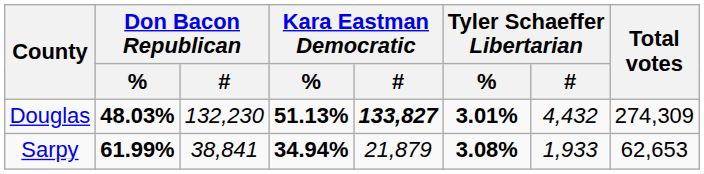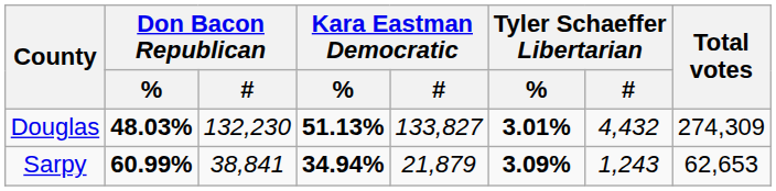 <table class="wikitable sortable">
 <tr>
 <th rowspan="2" colspan="1" style="text-align:center">County</th>
 <th colspan="2" style="text-align: center;"><a href='#'>Don Bacon</a><br><em>Republican</em></th>
 <th colspan="2" style="text-align: center;"><a href='#'>Kara Eastman</a><br><em>Democratic</em></th>
 <th colspan="2" style="text-align: center;">Tyler Schaeffer<br><em>Libertarian</em></th>
 <th rowspan="2" colspan="1" style="text-align: center;">Total<br>votes</th>
 </tr>
 <tr>
 <th colspan="1" style="text-align: center;">%</th>
 <th colspan="1" style="text-align: center;">#</th>
 <th colspan="1" style="text-align: center;">%</th>
 <th colspan="1" style="text-align: center;">#</th>
 <th colspan="1" style="text-align: center;">%</th>
 <th colspan="1" style="text-align: center;">#</th>
 </tr>
 <tr>
 <td align="center"  ><a href='#'>Douglas</a></td>
 <td align="center"><strong>48.03%</strong></td>
 <td align="center"><em>132,230</em></td>
 <td align="center"><strong>51.13%</strong></td>
-<td align="center"><strong><em>133,827</em></strong></td>
+<td align="center"><em>133,827</em></td>
 <td align="center"><strong>3.01%</strong></td>
 <td align="center"><em>4,432</em></td>
 <td align="center">274,309</td>
 </tr>
 <tr>
 <td align="center"  ><a href='#'>Sarpy</a></td>
-<td align="center"><strong>61.99%</strong></td>
+<td align="center"><strong>60.99%</strong></td>
 <td align="center"><em>38,841</em></td>
 <td align="center"><strong>34.94%</strong></td>
 <td align="center"><em>21,879</em></td>
-<td align="center"><strong>3.08%</strong></td>
-<td align="center"><em>1,933</em></td>
+<td align="center"><strong>3.09%</strong></td>
+<td align="center"><em>1,243</em></td>
 <td align="center">62,653</td>
 </tr>
 </table>
